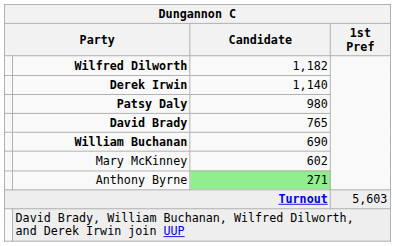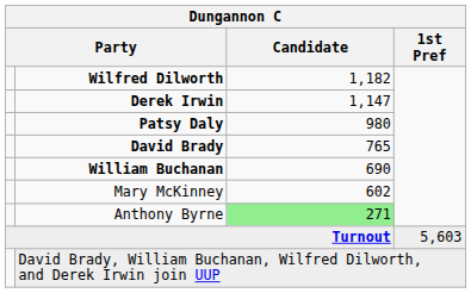 <table class="wikitable">
 <tr>
 <th colspan="4" align="center">Dungannon C</th>
 </tr>
 <tr>
 <th colspan="2" align="center" width=200>Party</th>
 <th width=150>Candidate</th>
 <th width=60>1st Pref</th>
 </tr>
 <tr>
 <td></td>
 <td align="right"><strong>Wilfred Dilworth</strong></td>
 <td align="right">1,182</td>
 </tr>
 <tr>
 <td></td>
 <td align="right"><strong>Derek Irwin</strong></td>
-<td align="right">1,140</td>
+<td align="right">1,147</td>
 </tr>
 <tr>
 <td></td>
 <td align="right"><strong>Patsy Daly</strong></td>
 <td align="right">980</td>
 </tr>
 <tr>
 <td></td>
 <td align="right"><strong>David Brady</strong></td>
 <td align="right">765</td>
 </tr>
 <tr>
 <td></td>
 <td align="right"><strong>William Buchanan</strong></td>
 <td align="right">690</td>
 </tr>
 <tr>
 <td></td>
 <td align="right">Mary McKinney</td>
 <td align="right">602</td>
 </tr>
 <tr>
 <td></td>
 <td align="right">Anthony Byrne</td>
 <td align="right" style="background: lightgreen;">271</td>
 </tr>
 <tr bgcolor="EEEEEE">
 <td colspan=3 align="right"><strong><a href='#'>Turnout</a></strong></td>
 <td align="right">5,603</td>
 </tr>
 <tr>
 <td bgcolor=></td>
 <td colspan=3 bgcolor="EEEEEE">David Brady, William Buchanan, Wilfred Dilworth, <br>and Derek Irwin join <a href='#'>UUP</a></td>
 </tr>
 </table>
